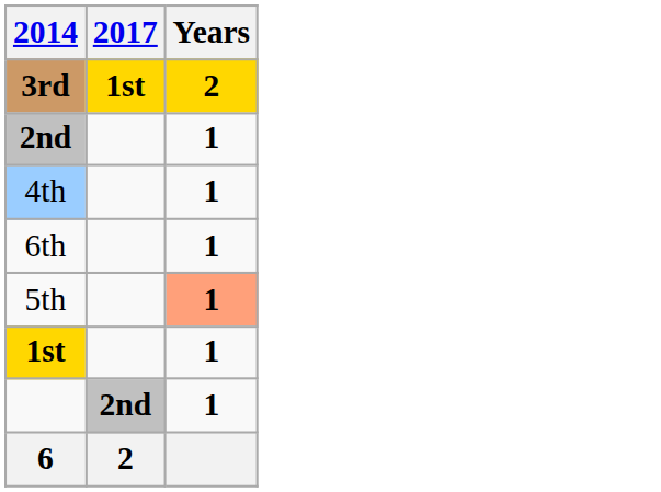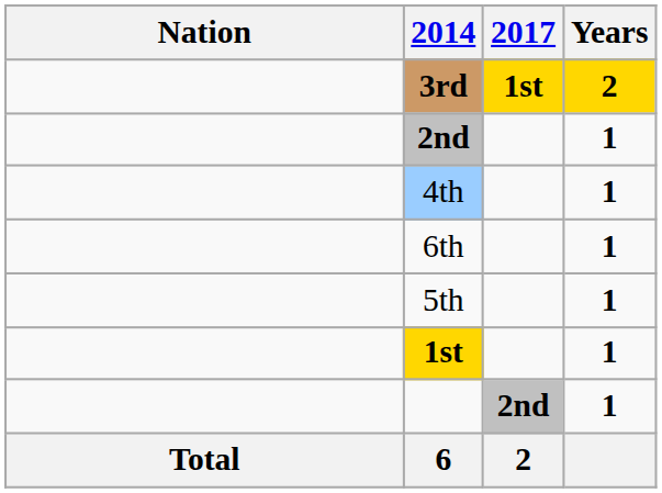 <table class="wikitable" style="text-align:center; font-size:90%">
 <tr>
+<th width=170>Nation</th>
 <th><a href='#'>2014</a></th>
 <th><a href='#'>2017</a></th>
 <th>Years</th>
 </tr>
 <tr>
+<td align=left></td>
 <td bgcolor=#cc9966><strong>3rd</strong></td>
 <td bgcolor=gold><strong>1st</strong></td>
 <td style="background: gold;"><strong>2</strong></td>
 </tr>
 <tr>
+<td align=left></td>
 <td bgcolor=silver><strong>2nd</strong></td>
 <td></td>
 <td><strong>1</strong></td>
 </tr>
 <tr>
+<td align=left></td>
 <td bgcolor=#9acdff>4th</td>
 <td></td>
 <td><strong>1</strong></td>
 </tr>
 <tr>
+<td align=left></td>
 <td>6th</td>
 <td></td>
 <td><strong>1</strong></td>
 </tr>
 <tr>
+<td align=left></td>
 <td>5th</td>
 <td></td>
-<td style="background: lightsalmon;"><strong>1</strong></td>
+<td><strong>1</strong></td>
 </tr>
 <tr>
+<td align=left></td>
 <td bgcolor=gold><strong>1st</strong></td>
 <td></td>
 <td><strong>1</strong></td>
 </tr>
 <tr>
+<td align=left></td>
 <td></td>
 <td bgcolor=silver><strong>2nd</strong></td>
 <td><strong>1</strong></td>
 </tr>
 <tr>
+<th>Total</th>
 <th>6</th>
 <th>2</th>
 <th></th>
 </tr>
 </table>
